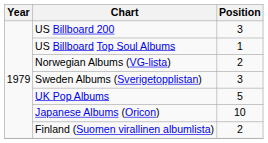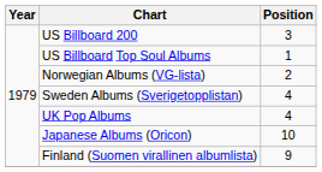 <table class="wikitable" border="1">
 <tr>
 <th>Year</th>
 <th>Chart</th>
 <th>Position</th>
 </tr>
 <tr>
 <td rowspan="7">1979</td>
 <td>US <a href='#'>Billboard 200</a></td>
 <td align="center">3</td>
 </tr>
 <tr>
 <td>US <a href='#'>Billboard</a> <a href='#'>Top Soul Albums</a></td>
 <td align="center">1</td>
 </tr>
 <tr>
 <td>Norwegian Albums (<a href='#'>VG-lista</a>)</td>
 <td align="center">2</td>
 </tr>
 <tr>
 <td>Sweden Albums (<a href='#'>Sverigetopplistan</a>)</td>
-<td align="center">3</td>
+<td align="center">4</td>
 </tr>
 <tr>
 <td><a href='#'>UK Pop Albums</a></td>
-<td align="center">5</td>
+<td align="center">4</td>
 </tr>
 <tr>
 <td><a href='#'>Japanese Albums</a> (<a href='#'>Oricon</a>)</td>
 <td align="center">10</td>
 </tr>
 <tr>
 <td>Finland (<a href='#'>Suomen virallinen albumlista</a>)</td>
-<td align="center">2</td>
+<td align="center">9</td>
 </tr>
 <tr>
 </tr>
 </table>
